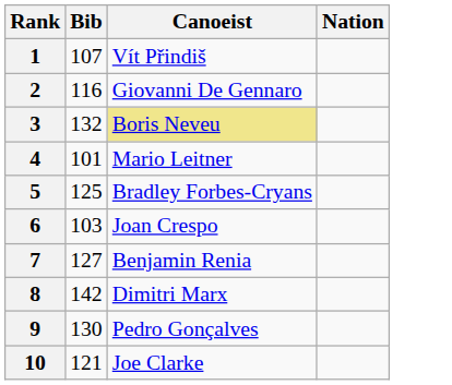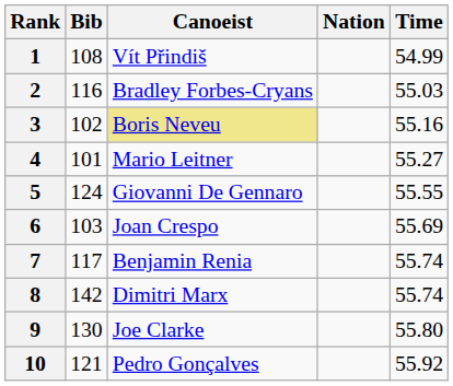 <table class="wikitable" style="text-align:center">
 <tr>
 <th>Rank</th>
 <th>Bib</th>
 <th>Canoeist</th>
 <th>Nation</th>
+<th>Time</th>
 </tr>
 <tr>
 <th>1</th>
-<td>107</td>
+<td>108</td>
 <td align=left><a href='#'>Vít Přindiš</a></td>
 <td align=left></td>
+<td>54.99</td>
 </tr>
 <tr>
 <th>2</th>
 <td>116</td>
-<td align=left><a href='#'>Giovanni De Gennaro</a></td>
+<td align=left><a href='#'>Bradley Forbes-Cryans</a></td>
 <td align=left></td>
+<td>55.03</td>
 </tr>
 <tr>
 <th>3</th>
-<td>132</td>
+<td>102</td>
 <td align=left style="background: khaki;"><a href='#'>Boris Neveu</a></td>
 <td align=left></td>
+<td>55.16</td>
 </tr>
 <tr>
 <th>4</th>
 <td>101</td>
 <td align=left><a href='#'>Mario Leitner</a></td>
 <td align=left></td>
+<td>55.27</td>
 </tr>
 <tr>
 <th>5</th>
-<td>125</td>
-<td align=left><a href='#'>Bradley Forbes-Cryans</a></td>
+<td>124</td>
+<td align=left><a href='#'>Giovanni De Gennaro</a></td>
 <td align=left></td>
+<td>55.55</td>
 </tr>
 <tr>
 <th>6</th>
 <td>103</td>
 <td align=left><a href='#'>Joan Crespo</a></td>
 <td align=left></td>
+<td>55.69</td>
 </tr>
 <tr>
 <th>7</th>
-<td>127</td>
+<td>117</td>
 <td align=left><a href='#'>Benjamin Renia</a></td>
 <td align=left></td>
+<td>55.74</td>
 </tr>
 <tr>
 <th>8</th>
 <td>142</td>
 <td align=left><a href='#'>Dimitri Marx</a></td>
 <td align=left></td>
+<td>55.74</td>
 </tr>
 <tr>
 <th>9</th>
 <td>130</td>
-<td align=left><a href='#'>Pedro Gonçalves</a></td>
+<td align=left><a href='#'>Joe Clarke</a></td>
 <td align=left></td>
+<td>55.80</td>
 </tr>
 <tr>
 <th>10</th>
 <td>121</td>
-<td align=left><a href='#'>Joe Clarke</a></td>
+<td align=left><a href='#'>Pedro Gonçalves</a></td>
 <td align=left></td>
+<td>55.92</td>
 </tr>
 </table>
